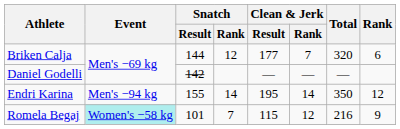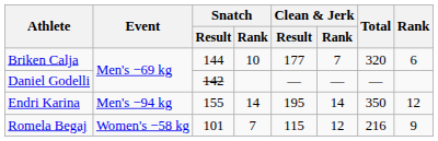 <table class="wikitable" style="font-size:100%">
 <tr>
 <th rowspan="2">Athlete</th>
 <th rowspan="2">Event</th>
 <th colspan="2">Snatch</th>
 <th colspan="2">Clean & Jerk</th>
 <th rowspan="2">Total</th>
 <th rowspan="2">Rank</th>
 </tr>
 <tr style="font-size:95%">
 <th>Result</th>
 <th>Rank</th>
 <th>Result</th>
 <th>Rank</th>
 </tr>
 <tr align=center>
 <td align=left><a href='#'>Briken Calja</a></td>
 <td align=left rowspan=2><a href='#'>Men's −69 kg</a></td>
 <td>144</td>
-<td>12</td>
+<td>10</td>
 <td>177</td>
 <td>7</td>
 <td>320</td>
 <td>6</td>
 </tr>
 <tr align=center>
 <td align=left><a href='#'>Daniel Godelli</a></td>
 <td><s>142</s></td>
 <td></td>
 <td>—</td>
 <td>—</td>
 <td>—</td>
 <td></td>
 </tr>
 <tr align=center>
 <td align=left><a href='#'>Endri Karina</a></td>
 <td align=left><a href='#'>Men's −94 kg</a></td>
 <td>155</td>
 <td>14</td>
 <td>195</td>
 <td>14</td>
 <td>350</td>
 <td>12</td>
 </tr>
 <tr align=center>
 <td align=left><a href='#'>Romela Begaj</a></td>
-<td align=left style="background: paleturquoise;"><a href='#'>Women's −58 kg</a></td>
+<td align=left><a href='#'>Women's −58 kg</a></td>
 <td>101</td>
 <td>7</td>
 <td>115</td>
 <td>12</td>
 <td>216</td>
 <td>9</td>
 </tr>
 </table>
